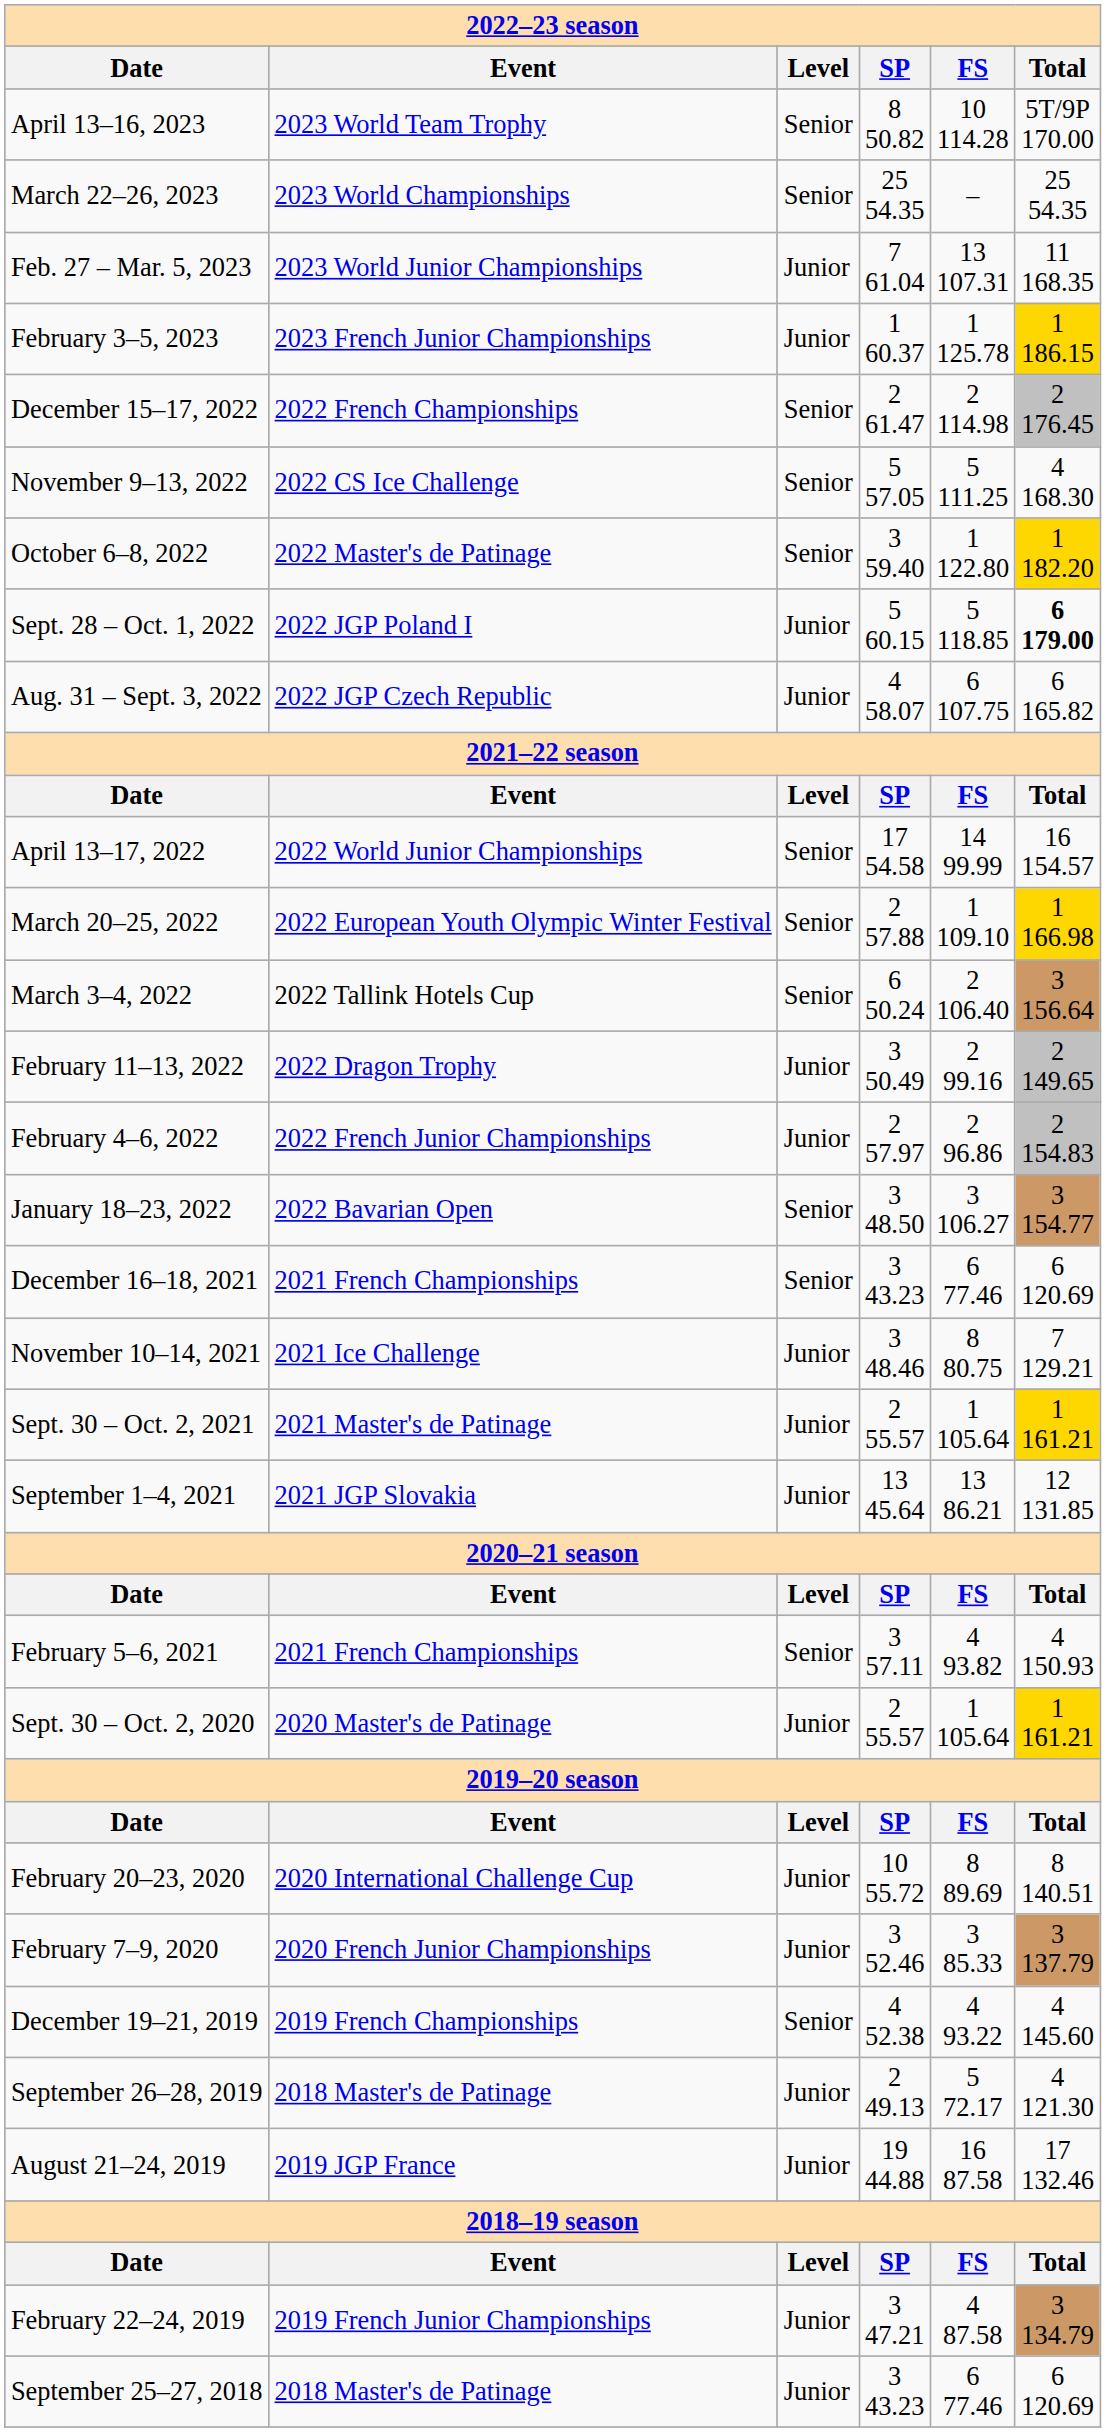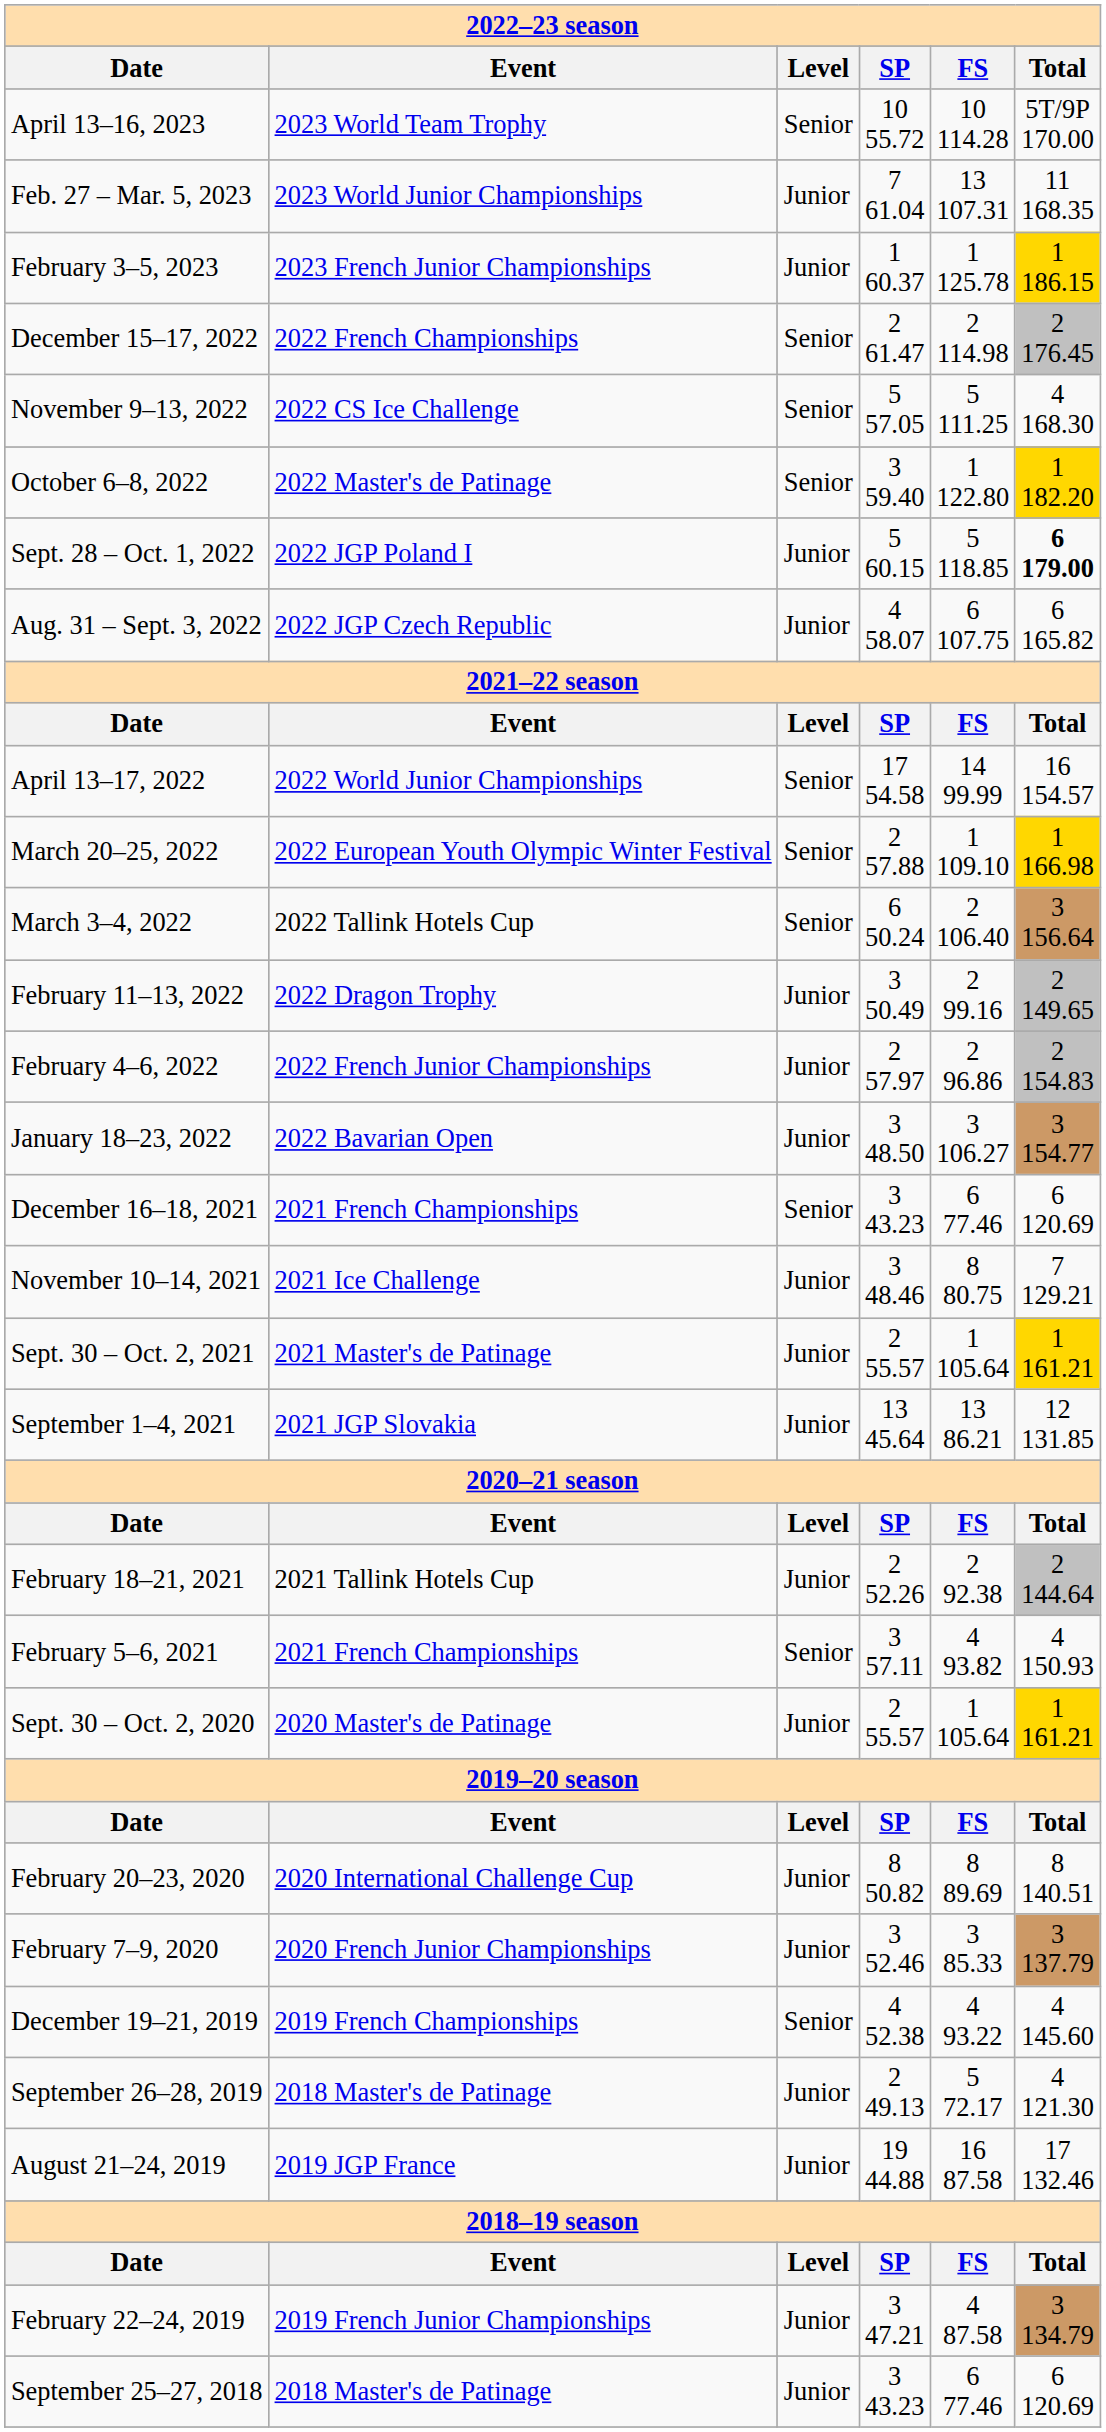 <table class="wikitable">
 <tr>
 <th colspan="6" style="background: #ffdead; text-align:center;"><strong><a href='#'>2022–23 season</a></strong></th>
 </tr>
 <tr>
 <th>Date</th>
 <th>Event</th>
 <th>Level</th>
 <th><a href='#'>SP</a></th>
 <th><a href='#'>FS</a></th>
 <th>Total</th>
 </tr>
 <tr>
 <td>April 13–16, 2023</td>
 <td><a href='#'>2023 World Team Trophy</a></td>
 <td>Senior</td>
-<td align=center>8 <br> 50.82</td>
+<td align=center>10 <br> 55.72</td>
 <td align=center>10 <br> 114.28</td>
 <td align=center>5T/9P <br> 170.00</td>
-</tr>
-<tr>
-<td>March 22–26, 2023</td>
-<td><a href='#'>2023 World Championships</a></td>
-<td>Senior</td>
-<td align=center>25 <br> 54.35</td>
-<td align=center>–</td>
-<td align=center>25 <br> 54.35</td>
 </tr>
 <tr>
 <td>Feb. 27 – Mar. 5, 2023</td>
 <td><a href='#'>2023 World Junior Championships</a></td>
 <td>Junior</td>
 <td align=center>7 <br> 61.04</td>
 <td align=center>13 <br> 107.31</td>
 <td align=center>11 <br> 168.35</td>
 </tr>
 <tr>
 <td>February 3–5, 2023</td>
 <td><a href='#'>2023 French Junior Championships</a></td>
 <td>Junior</td>
 <td align=center>1 <br> 60.37</td>
 <td align=center>1 <br> 125.78</td>
 <td align=center bgcolor=gold>1 <br> 186.15</td>
 </tr>
 <tr>
 <td>December 15–17, 2022</td>
 <td><a href='#'>2022 French Championships</a></td>
 <td>Senior</td>
 <td align=center>2 <br> 61.47</td>
 <td align=center>2 <br> 114.98</td>
 <td align=center bgcolor=silver>2 <br> 176.45</td>
 </tr>
 <tr>
 <td>November 9–13, 2022</td>
 <td><a href='#'>2022 CS Ice Challenge</a></td>
 <td>Senior</td>
 <td align=center>5 <br> 57.05</td>
 <td align=center>5 <br> 111.25</td>
 <td align=center>4 <br> 168.30</td>
 </tr>
 <tr>
 <td>October 6–8, 2022</td>
 <td><a href='#'>2022 Master's de Patinage</a></td>
 <td>Senior</td>
 <td align=center>3 <br> 59.40</td>
 <td align=center>1 <br> 122.80</td>
 <td align=center bgcolor=gold>1 <br> 182.20</td>
 </tr>
 <tr>
 <td>Sept. 28 – Oct. 1, 2022</td>
 <td><a href='#'>2022 JGP Poland I</a></td>
 <td>Junior</td>
 <td align=center>5 <br> 60.15</td>
 <td align=center>5 <br> 118.85</td>
 <td align=center><strong>6 <br> 179.00</strong></td>
 </tr>
 <tr>
 <td>Aug. 31 – Sept. 3, 2022</td>
 <td><a href='#'>2022 JGP Czech Republic</a></td>
 <td>Junior</td>
 <td align=center>4 <br> 58.07</td>
 <td align=center>6 <br> 107.75</td>
 <td align=center>6 <br> 165.82</td>
 </tr>
 <tr>
 <th colspan="6" style="background: #ffdead; text-align:center;"><strong><a href='#'>2021–22 season</a></strong></th>
 </tr>
 <tr>
 <th>Date</th>
 <th>Event</th>
 <th>Level</th>
 <th><a href='#'>SP</a></th>
 <th><a href='#'>FS</a></th>
 <th>Total</th>
 </tr>
 <tr>
 <td>April 13–17, 2022</td>
 <td><a href='#'>2022 World Junior Championships</a></td>
 <td>Senior</td>
 <td align=center>17 <br> 54.58</td>
 <td align=center>14 <br> 99.99</td>
 <td align=center>16 <br> 154.57</td>
 </tr>
 <tr>
 <td>March 20–25, 2022</td>
 <td><a href='#'>2022 European Youth Olympic Winter Festival</a></td>
 <td>Senior</td>
 <td align=center>2 <br> 57.88</td>
 <td align=center>1 <br> 109.10</td>
 <td align=center bgcolor=gold>1 <br> 166.98</td>
 </tr>
 <tr>
 <td>March 3–4, 2022</td>
 <td>2022 Tallink Hotels Cup</td>
 <td>Senior</td>
 <td align=center>6 <br> 50.24</td>
 <td align=center>2 <br> 106.40</td>
 <td align=center bgcolor=cc9966>3 <br> 156.64</td>
 </tr>
 <tr>
 <td>February 11–13, 2022</td>
 <td><a href='#'>2022 Dragon Trophy</a></td>
 <td>Junior</td>
 <td align=center>3 <br> 50.49</td>
 <td align=center>2 <br> 99.16</td>
 <td align=center bgcolor=silver>2 <br> 149.65</td>
 </tr>
 <tr>
 <td>February 4–6, 2022</td>
 <td><a href='#'>2022 French Junior Championships</a></td>
 <td>Junior</td>
 <td align=center>2 <br> 57.97</td>
 <td align=center>2 <br> 96.86</td>
 <td align=center bgcolor=silver>2 <br> 154.83</td>
 </tr>
 <tr>
 <td>January 18–23, 2022</td>
 <td><a href='#'>2022 Bavarian Open</a></td>
-<td>Senior</td>
+<td>Junior</td>
 <td align=center>3 <br> 48.50</td>
 <td align=center>3 <br> 106.27</td>
 <td align=center bgcolor=cc9966>3 <br> 154.77</td>
 </tr>
 <tr>
 <td>December 16–18, 2021</td>
 <td><a href='#'>2021 French Championships</a></td>
 <td>Senior</td>
 <td align=center>3 <br> 43.23</td>
 <td align=center>6 <br> 77.46</td>
 <td align=center>6 <br> 120.69</td>
 </tr>
 <tr>
 <td>November 10–14, 2021</td>
 <td><a href='#'>2021 Ice Challenge</a></td>
 <td>Junior</td>
 <td align=center>3 <br> 48.46</td>
 <td align=center>8 <br> 80.75</td>
 <td align=center>7 <br> 129.21</td>
 </tr>
 <tr>
 <td>Sept. 30 – Oct. 2, 2021</td>
 <td><a href='#'>2021 Master's de Patinage</a></td>
 <td>Junior</td>
 <td align=center>2 <br> 55.57</td>
 <td align=center>1 <br> 105.64</td>
 <td align=center bgcolor=gold>1 <br> 161.21</td>
 </tr>
 <tr>
 <td>September 1–4, 2021</td>
 <td><a href='#'>2021 JGP Slovakia</a></td>
 <td>Junior</td>
 <td align=center>13 <br> 45.64</td>
 <td align=center>13 <br> 86.21</td>
 <td align=center>12 <br> 131.85</td>
 </tr>
 <tr>
 <th colspan="6" style="background: #ffdead; text-align:center;"><strong><a href='#'>2020–21 season</a></strong></th>
 </tr>
 <tr>
 <th>Date</th>
 <th>Event</th>
 <th>Level</th>
 <th><a href='#'>SP</a></th>
 <th><a href='#'>FS</a></th>
 <th>Total</th>
 </tr>
 <tr>
+<td>February 18–21, 2021</td>
+<td>2021 Tallink Hotels Cup</td>
+<td>Junior</td>
+<td align=center>2 <br> 52.26</td>
+<td align=center>2 <br> 92.38</td>
+<td align=center bgcolor=silver>2 <br> 144.64</td>
+</tr>
+<tr>
 <td>February 5–6, 2021</td>
 <td><a href='#'>2021 French Championships</a></td>
 <td>Senior</td>
 <td align=center>3 <br> 57.11</td>
 <td align=center>4 <br> 93.82</td>
 <td align=center>4 <br> 150.93</td>
 </tr>
 <tr>
 <td>Sept. 30 – Oct. 2, 2020</td>
 <td><a href='#'>2020 Master's de Patinage</a></td>
 <td>Junior</td>
 <td align=center>2 <br> 55.57</td>
 <td align=center>1 <br> 105.64</td>
 <td align=center bgcolor=gold>1 <br> 161.21</td>
 </tr>
 <tr>
 <th colspan="6" style="background: #ffdead; text-align:center;"><strong><a href='#'>2019–20 season</a></strong></th>
 </tr>
 <tr>
 <th>Date</th>
 <th>Event</th>
 <th>Level</th>
 <th><a href='#'>SP</a></th>
 <th><a href='#'>FS</a></th>
 <th>Total</th>
 </tr>
 <tr>
 <td>February 20–23, 2020</td>
 <td><a href='#'>2020 International Challenge Cup</a></td>
 <td>Junior</td>
-<td align=center>10 <br> 55.72</td>
+<td align=center>8 <br> 50.82</td>
 <td align=center>8 <br> 89.69</td>
 <td align=center>8 <br> 140.51</td>
 </tr>
 <tr>
 <td>February 7–9, 2020</td>
 <td><a href='#'>2020 French Junior Championships</a></td>
 <td>Junior</td>
 <td align=center>3 <br> 52.46</td>
 <td align=center>3 <br> 85.33</td>
 <td align=center bgcolor=cc9966>3 <br> 137.79</td>
 </tr>
 <tr>
 <td>December 19–21, 2019</td>
 <td><a href='#'>2019 French Championships</a></td>
 <td>Senior</td>
 <td align=center>4 <br> 52.38</td>
 <td align=center>4 <br> 93.22</td>
 <td align=center>4 <br> 145.60</td>
 </tr>
 <tr>
 <td>September 26–28, 2019</td>
 <td><a href='#'>2018 Master's de Patinage</a></td>
 <td>Junior</td>
 <td align=center>2 <br> 49.13</td>
 <td align=center>5 <br> 72.17</td>
 <td align=center>4 <br> 121.30</td>
 </tr>
 <tr>
 <td>August 21–24, 2019</td>
 <td><a href='#'>2019 JGP France</a></td>
 <td>Junior</td>
 <td align=center>19 <br> 44.88</td>
 <td align=center>16 <br> 87.58</td>
 <td align=center>17 <br> 132.46</td>
 </tr>
 <tr>
 <th colspan="6" style="background: #ffdead; text-align:center;"><strong><a href='#'>2018–19 season</a></strong></th>
 </tr>
 <tr>
 <th>Date</th>
 <th>Event</th>
 <th>Level</th>
 <th><a href='#'>SP</a></th>
 <th><a href='#'>FS</a></th>
 <th>Total</th>
 </tr>
 <tr>
 <td>February 22–24, 2019</td>
 <td><a href='#'>2019 French Junior Championships</a></td>
 <td>Junior</td>
 <td align=center>3 <br> 47.21</td>
 <td align=center>4 <br> 87.58</td>
 <td align=center bgcolor=cc9966>3 <br> 134.79</td>
 </tr>
 <tr>
 <td>September 25–27, 2018</td>
 <td><a href='#'>2018 Master's de Patinage</a></td>
 <td>Junior</td>
 <td align=center>3 <br> 43.23</td>
 <td align=center>6 <br> 77.46</td>
 <td align=center>6 <br> 120.69</td>
 </tr>
 </table>
